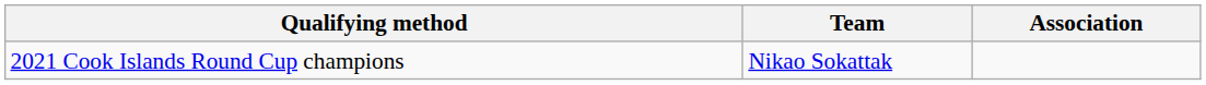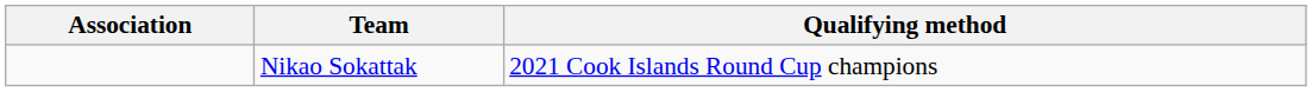 <table class="wikitable">
 <tr>
+<th width=150>Association</th>
+<th width=150>Team</th>
 <th width=500>Qualifying method</th>
-<th width=150>Team</th>
-<th width=150>Association</th>
 </tr>
 <tr>
+<td></td>
+<td><a href='#'>Nikao Sokattak</a></td>
 <td><a href='#'>2021 Cook Islands Round Cup</a> champions</td>
-<td><a href='#'>Nikao Sokattak</a></td>
-<td></td>
 </tr>
 </table>
